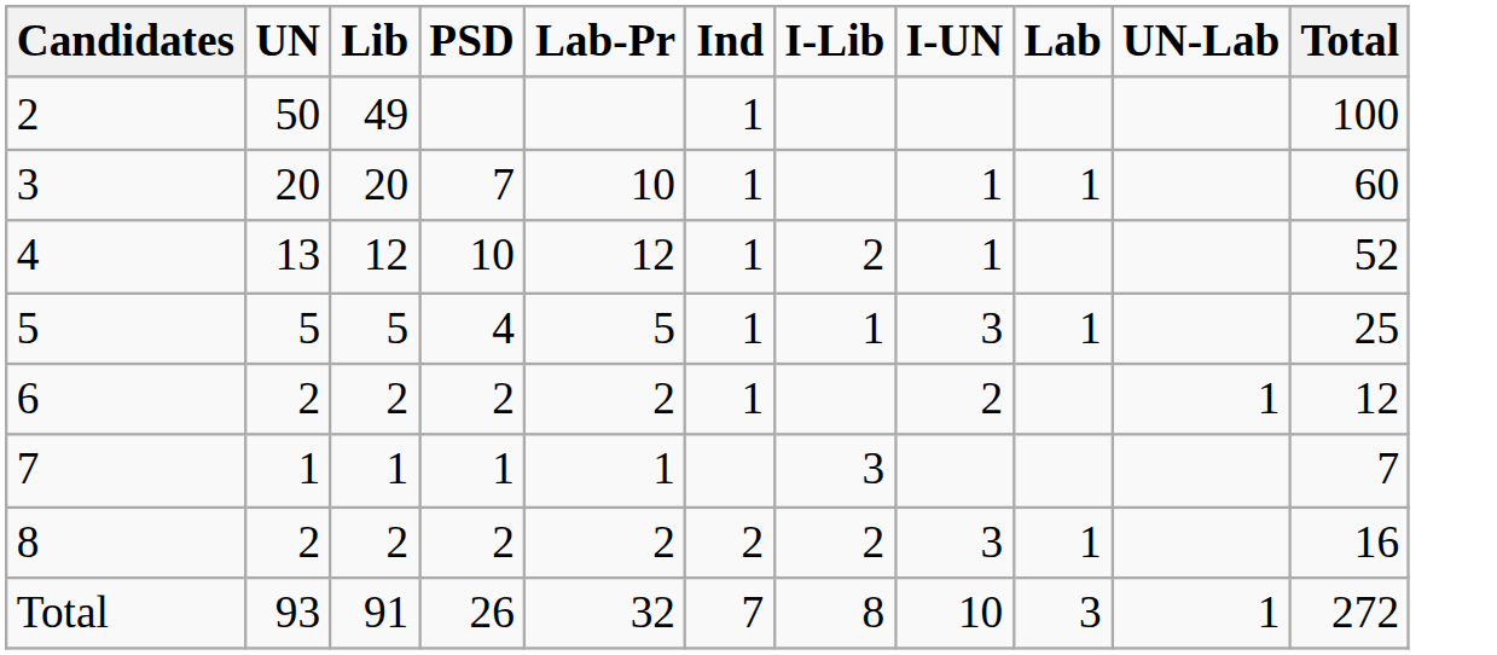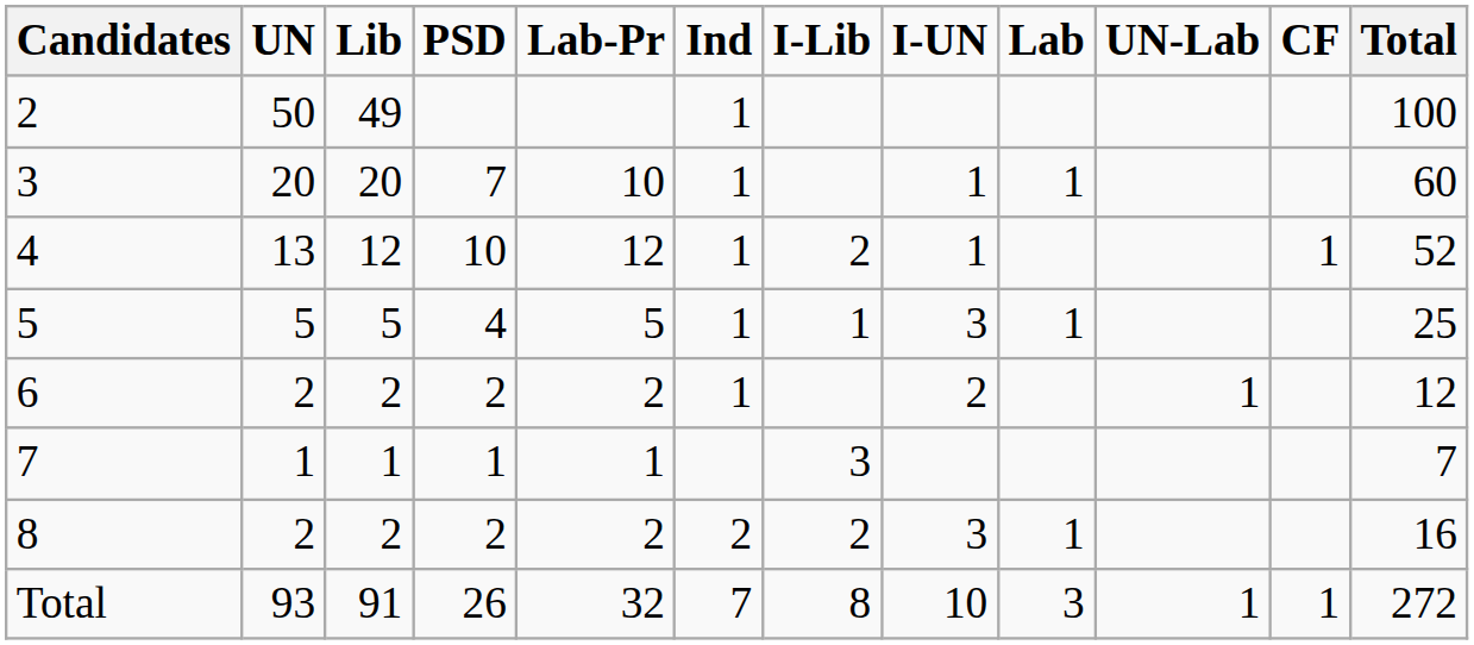 <table class="wikitable" style="text-align:right;">
 <tr>
 <th>Candidates</th>
 <td><strong>UN</strong></td>
 <td><strong>Lib</strong></td>
 <td><strong>PSD</strong></td>
 <td><strong>Lab-Pr</strong></td>
 <td><strong>Ind</strong></td>
 <td><strong>I-Lib</strong></td>
 <td><strong>I-UN</strong></td>
 <td><strong>Lab</strong></td>
 <td><strong>UN-Lab</strong></td>
+<td><strong>CF</strong></td>
 <th>Total</th>
 </tr>
 <tr>
 <td style="text-align:left;">2</td>
 <td>50</td>
 <td>49</td>
 <td></td>
 <td></td>
 <td>1</td>
+<td></td>
 <td></td>
 <td></td>
 <td></td>
 <td></td>
 <td>100</td>
 </tr>
 <tr>
 <td style="text-align:left;">3</td>
 <td>20</td>
 <td>20</td>
 <td>7</td>
 <td>10</td>
 <td>1</td>
 <td></td>
 <td>1</td>
 <td>1</td>
 <td></td>
+<td></td>
 <td>60</td>
 </tr>
 <tr>
 <td style="text-align:left;">4</td>
 <td>13</td>
 <td>12</td>
 <td>10</td>
 <td>12</td>
 <td>1</td>
 <td>2</td>
 <td>1</td>
 <td></td>
 <td></td>
+<td>1</td>
 <td>52</td>
 </tr>
 <tr>
 <td style="text-align:left;">5</td>
 <td>5</td>
 <td>5</td>
 <td>4</td>
 <td>5</td>
 <td>1</td>
 <td>1</td>
 <td>3</td>
 <td>1</td>
+<td></td>
 <td></td>
 <td>25</td>
 </tr>
 <tr>
 <td style="text-align:left;">6</td>
 <td>2</td>
 <td>2</td>
 <td>2</td>
 <td>2</td>
 <td>1</td>
 <td></td>
 <td>2</td>
 <td></td>
 <td>1</td>
+<td></td>
 <td>12</td>
 </tr>
 <tr>
 <td style="text-align:left;">7</td>
 <td>1</td>
 <td>1</td>
 <td>1</td>
 <td>1</td>
 <td></td>
 <td>3</td>
+<td></td>
 <td></td>
 <td></td>
 <td></td>
 <td>7</td>
 </tr>
 <tr>
 <td style="text-align:left;">8</td>
 <td>2</td>
 <td>2</td>
 <td>2</td>
 <td>2</td>
 <td>2</td>
 <td>2</td>
 <td>3</td>
 <td>1</td>
 <td></td>
+<td></td>
 <td>16</td>
 </tr>
 <tr>
 <td style="text-align:left;">Total</td>
 <td>93</td>
 <td>91</td>
 <td>26</td>
 <td>32</td>
 <td>7</td>
 <td>8</td>
 <td>10</td>
 <td>3</td>
 <td>1</td>
+<td>1</td>
 <td>272</td>
 </tr>
 </table>
